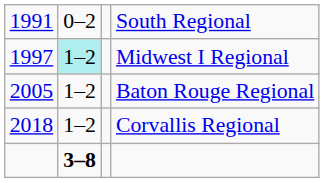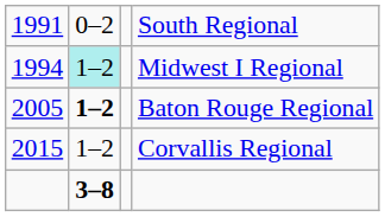 <table class="wikitable">
 <tr>
 <td><a href='#'>1991</a></td>
 <td>0–2</td>
 <td></td>
 <td><a href='#'>South Regional</a></td>
 </tr>
 <tr>
-<td><a href='#'>1997</a></td>
+<td><a href='#'>1994</a></td>
 <td style="background: paleturquoise;">1–2</td>
 <td></td>
 <td><a href='#'>Midwest I Regional</a></td>
 </tr>
 <tr>
 <td><a href='#'>2005</a></td>
-<td>1–2</td>
+<td><strong>1–2</strong></td>
 <td></td>
 <td><a href='#'>Baton Rouge Regional</a></td>
 </tr>
 <tr>
-<td><a href='#'>2018</a></td>
+<td><a href='#'>2015</a></td>
 <td>1–2</td>
 <td></td>
 <td><a href='#'>Corvallis Regional</a></td>
 </tr>
 <tr>
 <td></td>
 <td><strong>3–8</strong></td>
 <td><strong></strong></td>
 <td></td>
 </tr>
 </table>
